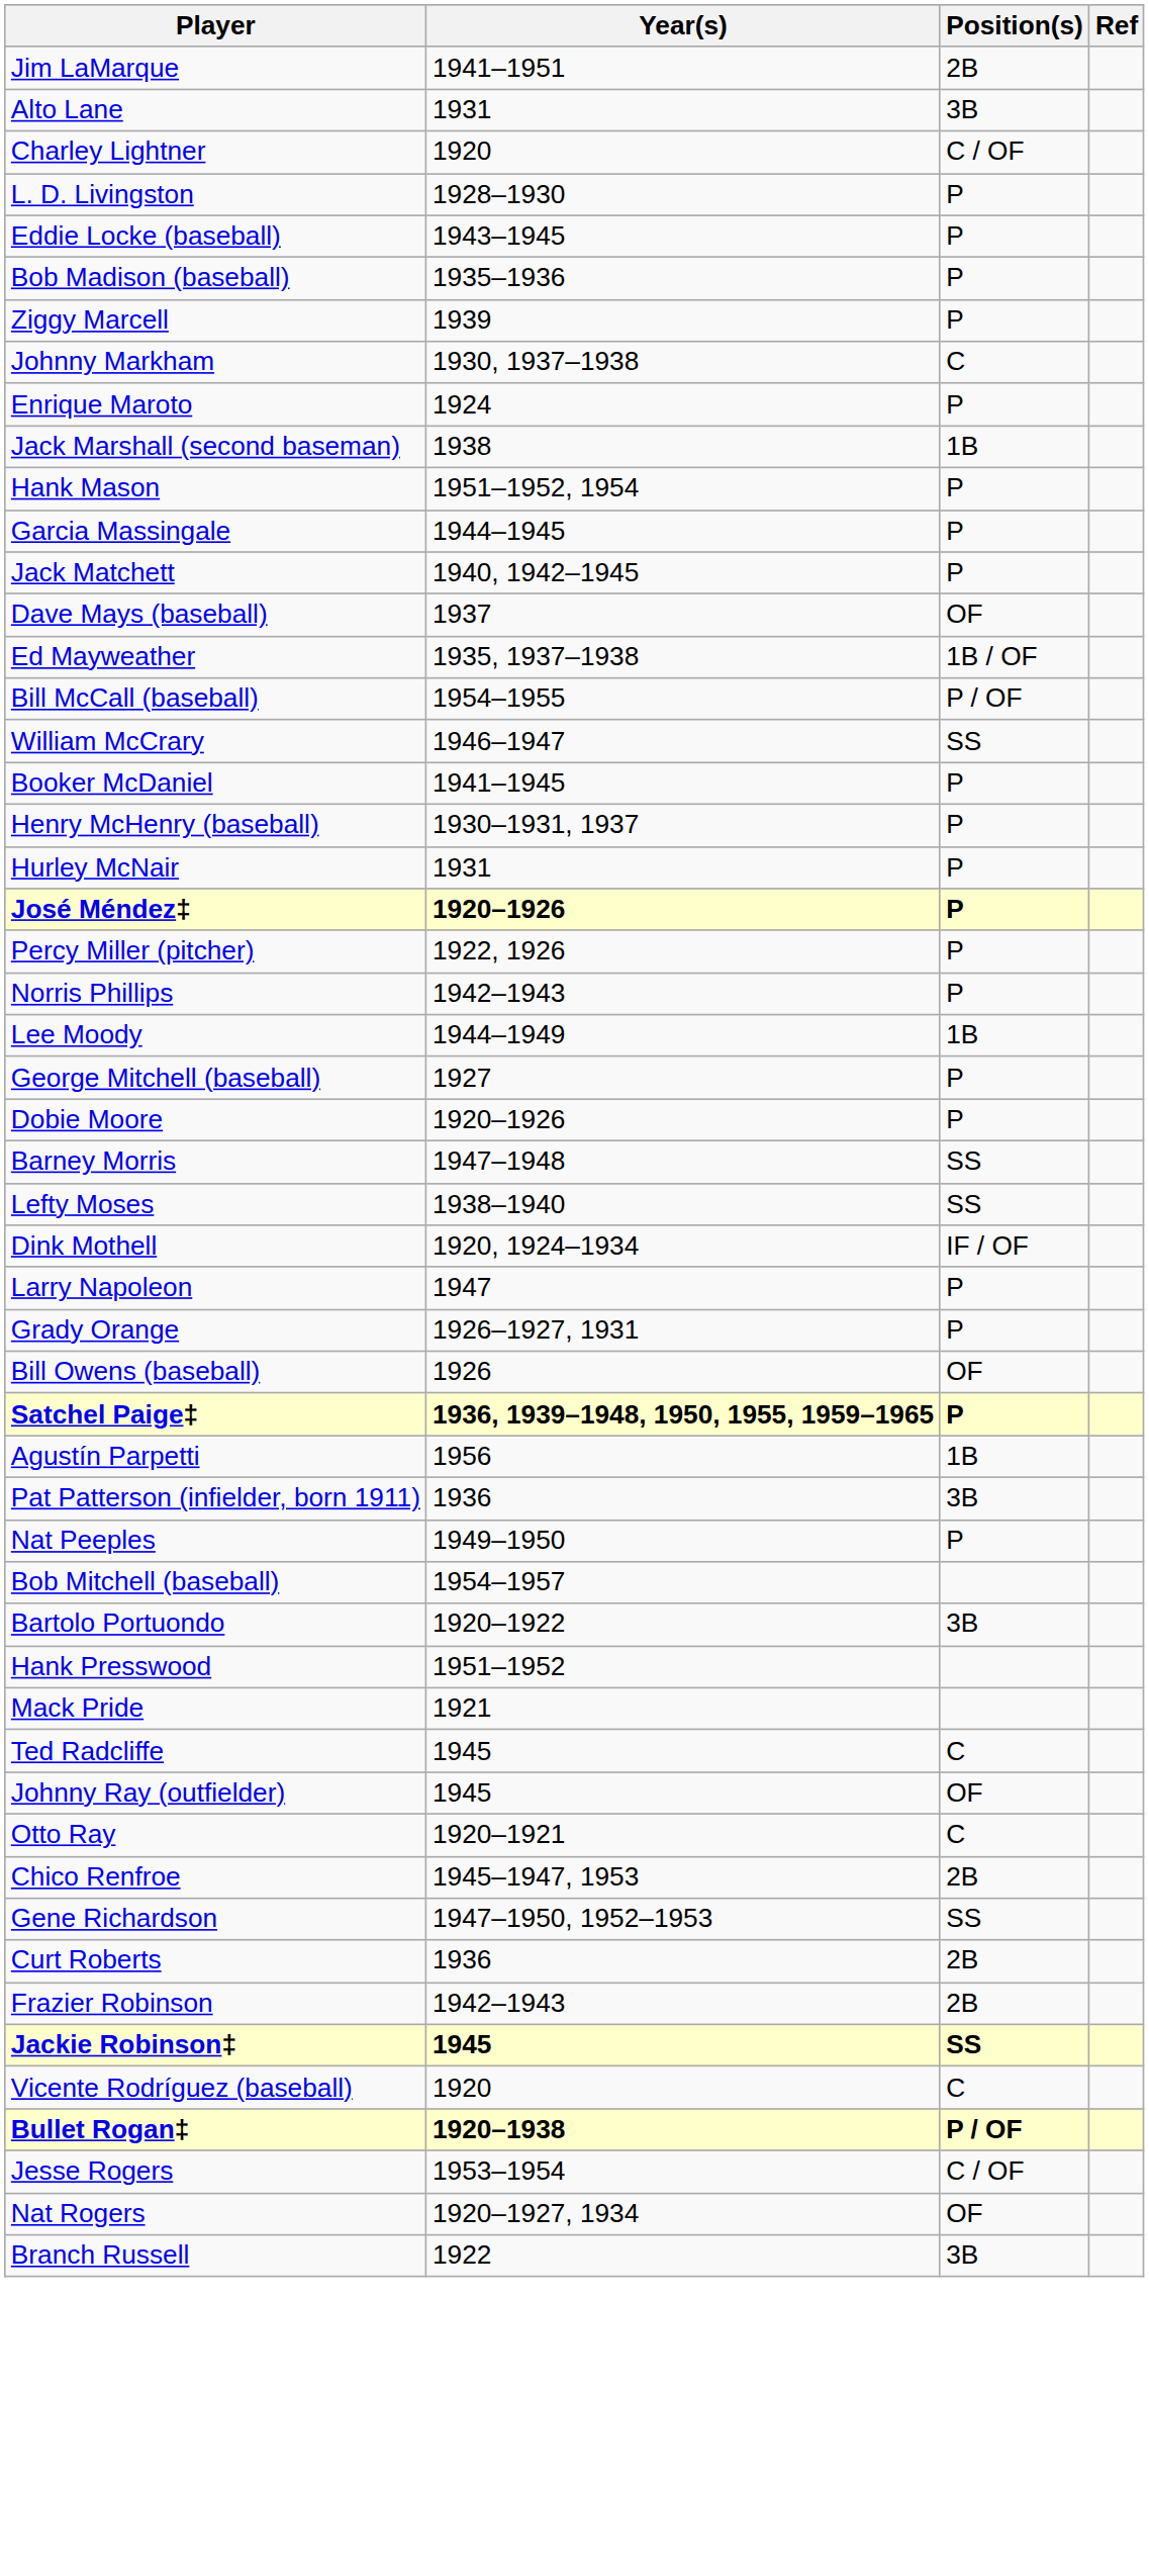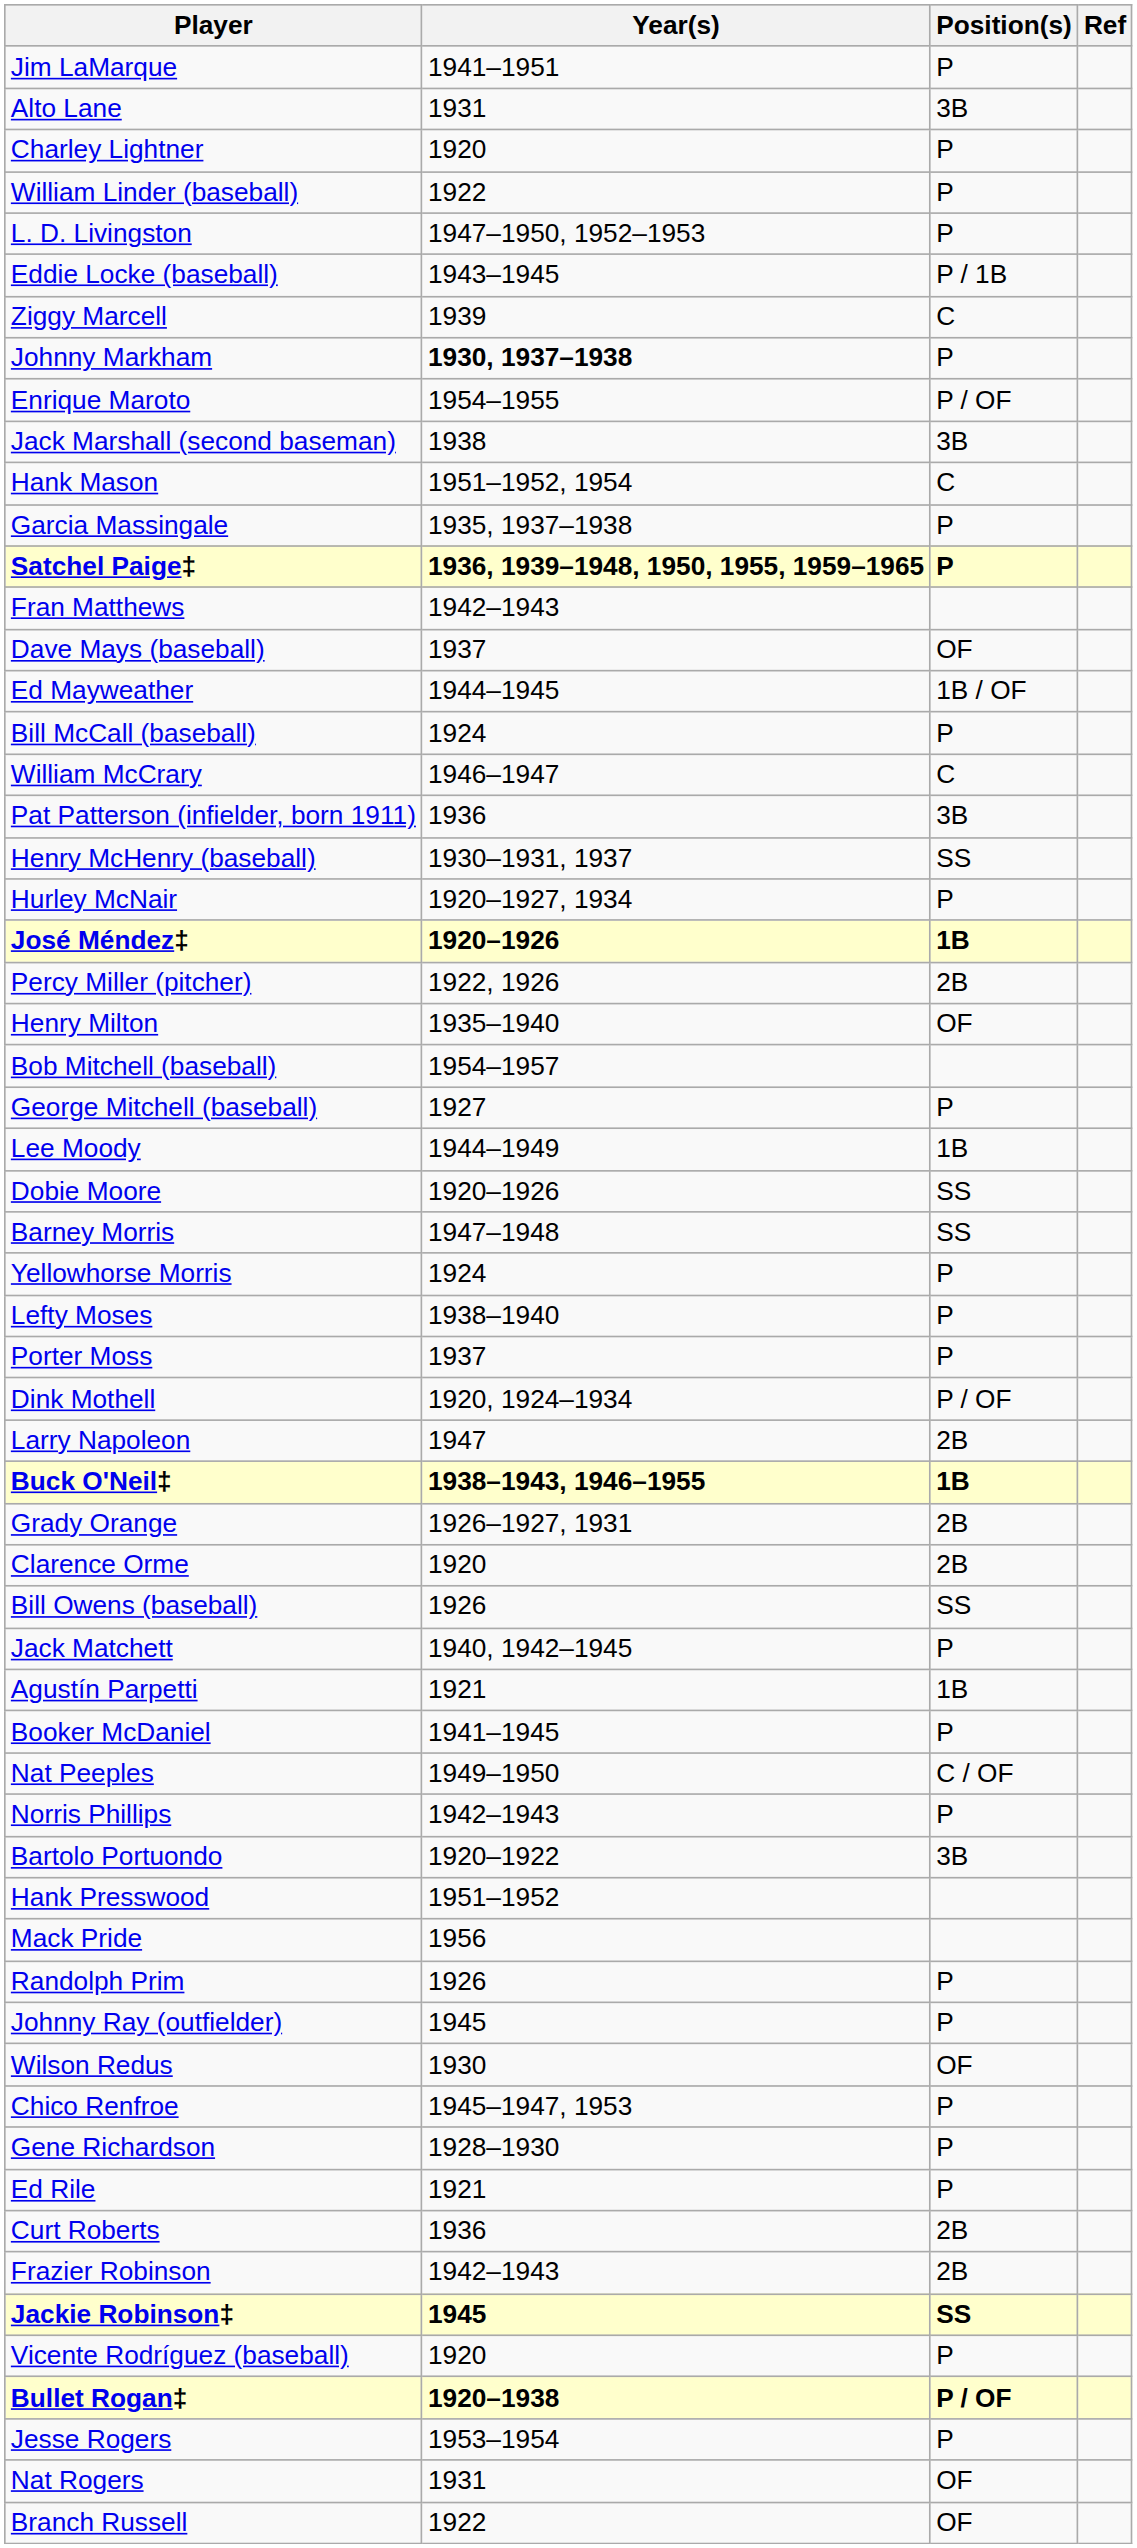 <table class="wikitable">
 <tr>
 <th>Player</th>
 <th>Year(s)</th>
 <th>Position(s)</th>
 <th>Ref</th>
 </tr>
 <tr>
 <td><a href='#'>Jim LaMarque</a></td>
 <td>1941–1951</td>
-<td>2B</td>
+<td>P</td>
 <td></td>
 </tr>
 <tr>
 <td><a href='#'>Alto Lane</a></td>
 <td>1931</td>
 <td>3B</td>
 <td></td>
 </tr>
 <tr>
 <td><a href='#'>Charley Lightner</a></td>
 <td>1920</td>
-<td>C / OF</td>
+<td>P</td>
+<td></td>
+</tr>
+<tr>
+<td><a href='#'>William Linder (baseball)</a></td>
+<td>1922</td>
+<td>P</td>
 <td></td>
 </tr>
 <tr>
 <td><a href='#'>L. D. Livingston</a></td>
-<td>1928–1930</td>
+<td>1947–1950, 1952–1953</td>
 <td>P</td>
 <td></td>
 </tr>
 <tr>
 <td><a href='#'>Eddie Locke (baseball)</a></td>
 <td>1943–1945</td>
-<td>P</td>
-<td></td>
-</tr>
-<tr>
-<td><a href='#'>Bob Madison (baseball)</a></td>
-<td>1935–1936</td>
-<td>P</td>
+<td>P / 1B</td>
 <td></td>
 </tr>
 <tr>
 <td><a href='#'>Ziggy Marcell</a></td>
 <td>1939</td>
+<td>C</td>
+<td></td>
+</tr>
+<tr>
+<td><a href='#'>Johnny Markham</a></td>
+<td><strong>1930, 1937–1938</strong></td>
 <td>P</td>
 <td></td>
 </tr>
 <tr>
-<td><a href='#'>Johnny Markham</a></td>
-<td>1930, 1937–1938</td>
-<td>C</td>
-<td></td>
-</tr>
-<tr>
 <td><a href='#'>Enrique Maroto</a></td>
-<td>1924</td>
-<td>P</td>
+<td>1954–1955</td>
+<td>P / OF</td>
 <td></td>
 </tr>
 <tr>
 <td><a href='#'>Jack Marshall (second baseman)</a></td>
 <td>1938</td>
-<td>1B</td>
+<td>3B</td>
 <td></td>
 </tr>
 <tr>
 <td><a href='#'>Hank Mason</a></td>
 <td>1951–1952, 1954</td>
-<td>P</td>
+<td>C</td>
 <td></td>
 </tr>
 <tr>
 <td><a href='#'>Garcia Massingale</a></td>
-<td>1944–1945</td>
+<td>1935, 1937–1938</td>
 <td>P</td>
 <td></td>
 </tr>
+<tr style="background:#FFFFCC;">
+<td><strong><a href='#'>Satchel Paige</a>‡</strong></td>
+<td><strong>1936, 1939–1948, 1950, 1955, 1959–1965</strong></td>
+<td><strong>P</strong></td>
+<td><strong></strong></td>
+</tr>
 <tr>
-<td><a href='#'>Jack Matchett</a></td>
-<td>1940, 1942–1945</td>
-<td>P</td>
+<td><a href='#'>Fran Matthews</a></td>
+<td>1942–1943</td>
+<td></td>
 <td></td>
 </tr>
 <tr>
 <td><a href='#'>Dave Mays (baseball)</a></td>
 <td>1937</td>
 <td>OF</td>
 <td></td>
 </tr>
 <tr>
 <td><a href='#'>Ed Mayweather</a></td>
-<td>1935, 1937–1938</td>
+<td>1944–1945</td>
 <td>1B / OF</td>
 <td></td>
 </tr>
 <tr>
 <td><a href='#'>Bill McCall (baseball)</a></td>
-<td>1954–1955</td>
-<td>P / OF</td>
+<td>1924</td>
+<td>P</td>
 <td></td>
 </tr>
 <tr>
 <td><a href='#'>William McCrary</a></td>
 <td>1946–1947</td>
-<td>SS</td>
+<td>C</td>
 <td></td>
 </tr>
 <tr>
-<td><a href='#'>Booker McDaniel</a></td>
-<td>1941–1945</td>
-<td>P</td>
+<td><a href='#'>Pat Patterson (infielder, born 1911)</a></td>
+<td>1936</td>
+<td>3B</td>
 <td></td>
 </tr>
 <tr>
 <td><a href='#'>Henry McHenry (baseball)</a></td>
 <td>1930–1931, 1937</td>
-<td>P</td>
+<td>SS</td>
 <td></td>
 </tr>
 <tr>
 <td><a href='#'>Hurley McNair</a></td>
-<td>1931</td>
+<td>1920–1927, 1934</td>
 <td>P</td>
 <td></td>
 </tr>
 <tr style="background:#FFFFCC;">
 <td><strong><a href='#'>José Méndez</a>‡</strong></td>
 <td><strong>1920–1926</strong></td>
-<td><strong>P</strong></td>
+<td><strong>1B</strong></td>
 <td><strong></strong></td>
 </tr>
 <tr>
 <td><a href='#'>Percy Miller (pitcher)</a></td>
 <td>1922, 1926</td>
-<td>P</td>
+<td>2B</td>
 <td></td>
 </tr>
 <tr>
-<td><a href='#'>Norris Phillips</a></td>
-<td>1942–1943</td>
+<td><a href='#'>Henry Milton</a></td>
+<td>1935–1940</td>
+<td>OF</td>
+<td></td>
+</tr>
+<tr>
+<td><a href='#'>Bob Mitchell (baseball)</a></td>
+<td>1954–1957</td>
+<td></td>
+<td></td>
+</tr>
+<tr>
+<td><a href='#'>George Mitchell (baseball)</a></td>
+<td>1927</td>
 <td>P</td>
 <td></td>
 </tr>
 <tr>
 <td><a href='#'>Lee Moody</a></td>
 <td>1944–1949</td>
 <td>1B</td>
 <td></td>
 </tr>
 <tr>
-<td><a href='#'>George Mitchell (baseball)</a></td>
-<td>1927</td>
-<td>P</td>
-<td></td>
-</tr>
-<tr>
 <td><a href='#'>Dobie Moore</a></td>
 <td>1920–1926</td>
-<td>P</td>
+<td>SS</td>
 <td></td>
 </tr>
 <tr>
 <td><a href='#'>Barney Morris</a></td>
 <td>1947–1948</td>
 <td>SS</td>
 <td></td>
 </tr>
 <tr>
+<td><a href='#'>Yellowhorse Morris</a></td>
+<td>1924</td>
+<td>P</td>
+<td></td>
+</tr>
+<tr>
 <td><a href='#'>Lefty Moses</a></td>
 <td>1938–1940</td>
-<td>SS</td>
+<td>P</td>
+<td></td>
+</tr>
+<tr>
+<td><a href='#'>Porter Moss</a></td>
+<td>1937</td>
+<td>P</td>
 <td></td>
 </tr>
 <tr>
 <td><a href='#'>Dink Mothell</a></td>
 <td>1920, 1924–1934</td>
-<td>IF / OF</td>
+<td>P / OF</td>
 <td></td>
 </tr>
 <tr>
 <td><a href='#'>Larry Napoleon</a></td>
 <td>1947</td>
-<td>P</td>
+<td>2B</td>
 <td></td>
+</tr>
+<tr style="background:#FFFFCC;">
+<td><strong><a href='#'>Buck O'Neil</a>‡</strong></td>
+<td><strong>1938–1943, 1946–1955</strong></td>
+<td><strong>1B</strong></td>
+<td><strong></strong></td>
 </tr>
 <tr>
 <td><a href='#'>Grady Orange</a></td>
 <td>1926–1927, 1931</td>
-<td>P</td>
+<td>2B</td>
+<td></td>
+</tr>
+<tr>
+<td><a href='#'>Clarence Orme</a></td>
+<td>1920</td>
+<td>2B</td>
 <td></td>
 </tr>
 <tr>
 <td><a href='#'>Bill Owens (baseball)</a></td>
 <td>1926</td>
-<td>OF</td>
+<td>SS</td>
 <td></td>
 </tr>
-<tr style="background:#FFFFCC;">
-<td><strong><a href='#'>Satchel Paige</a>‡</strong></td>
-<td><strong>1936, 1939–1948, 1950, 1955, 1959–1965</strong></td>
-<td><strong>P</strong></td>
-<td><strong></strong></td>
+<tr>
+<td><a href='#'>Jack Matchett</a></td>
+<td>1940, 1942–1945</td>
+<td>P</td>
+<td></td>
 </tr>
 <tr>
 <td><a href='#'>Agustín Parpetti</a></td>
-<td>1956</td>
+<td>1921</td>
 <td>1B</td>
 <td></td>
 </tr>
 <tr>
-<td><a href='#'>Pat Patterson (infielder, born 1911)</a></td>
-<td>1936</td>
-<td>3B</td>
+<td><a href='#'>Booker McDaniel</a></td>
+<td>1941–1945</td>
+<td>P</td>
 <td></td>
 </tr>
 <tr>
 <td><a href='#'>Nat Peeples</a></td>
 <td>1949–1950</td>
-<td>P</td>
+<td>C / OF</td>
 <td></td>
 </tr>
 <tr>
-<td><a href='#'>Bob Mitchell (baseball)</a></td>
-<td>1954–1957</td>
-<td></td>
+<td><a href='#'>Norris Phillips</a></td>
+<td>1942–1943</td>
+<td>P</td>
 <td></td>
 </tr>
 <tr>
 <td><a href='#'>Bartolo Portuondo</a></td>
 <td>1920–1922</td>
 <td>3B</td>
 <td></td>
 </tr>
 <tr>
 <td><a href='#'>Hank Presswood</a></td>
 <td>1951–1952</td>
 <td></td>
 <td></td>
 </tr>
 <tr>
 <td><a href='#'>Mack Pride</a></td>
-<td>1921</td>
+<td>1956</td>
 <td></td>
 <td></td>
 </tr>
 <tr>
-<td><a href='#'>Ted Radcliffe</a></td>
-<td>1945</td>
-<td>C</td>
+<td><a href='#'>Randolph Prim</a></td>
+<td>1926</td>
+<td>P</td>
 <td></td>
 </tr>
 <tr>
 <td><a href='#'>Johnny Ray (outfielder)</a></td>
 <td>1945</td>
-<td>OF</td>
+<td>P</td>
 <td></td>
 </tr>
 <tr>
-<td><a href='#'>Otto Ray</a></td>
-<td>1920–1921</td>
-<td>C</td>
+<td><a href='#'>Wilson Redus</a></td>
+<td>1930</td>
+<td>OF</td>
 <td></td>
 </tr>
 <tr>
 <td><a href='#'>Chico Renfroe</a></td>
 <td>1945–1947, 1953</td>
-<td>2B</td>
+<td>P</td>
 <td></td>
 </tr>
 <tr>
 <td><a href='#'>Gene Richardson</a></td>
-<td>1947–1950, 1952–1953</td>
-<td>SS</td>
+<td>1928–1930</td>
+<td>P</td>
+<td></td>
+</tr>
+<tr>
+<td><a href='#'>Ed Rile</a></td>
+<td>1921</td>
+<td>P</td>
 <td></td>
 </tr>
 <tr>
 <td><a href='#'>Curt Roberts</a></td>
 <td>1936</td>
 <td>2B</td>
 <td></td>
 </tr>
 <tr>
 <td><a href='#'>Frazier Robinson</a></td>
 <td>1942–1943</td>
 <td>2B</td>
 <td></td>
 </tr>
 <tr style="background:#FFFFCC;">
 <td><strong><a href='#'>Jackie Robinson</a>‡</strong></td>
 <td><strong>1945</strong></td>
 <td><strong>SS</strong></td>
 <td><strong></strong></td>
 </tr>
 <tr>
 <td><a href='#'>Vicente Rodríguez (baseball)</a></td>
 <td>1920</td>
-<td>C</td>
+<td>P</td>
 <td></td>
 </tr>
 <tr style="background:#FFFFCC;">
 <td><strong><a href='#'>Bullet Rogan</a>‡</strong></td>
 <td><strong>1920–1938</strong></td>
 <td><strong>P / OF</strong></td>
 <td><strong></strong></td>
 </tr>
 <tr>
 <td><a href='#'>Jesse Rogers</a></td>
 <td>1953–1954</td>
-<td>C / OF</td>
+<td>P</td>
 <td></td>
 </tr>
 <tr>
 <td><a href='#'>Nat Rogers</a></td>
-<td>1920–1927, 1934</td>
+<td>1931</td>
 <td>OF</td>
 <td></td>
 </tr>
 <tr>
 <td><a href='#'>Branch Russell</a></td>
 <td>1922</td>
-<td>3B</td>
+<td>OF</td>
 <td></td>
 </tr>
 </table>
